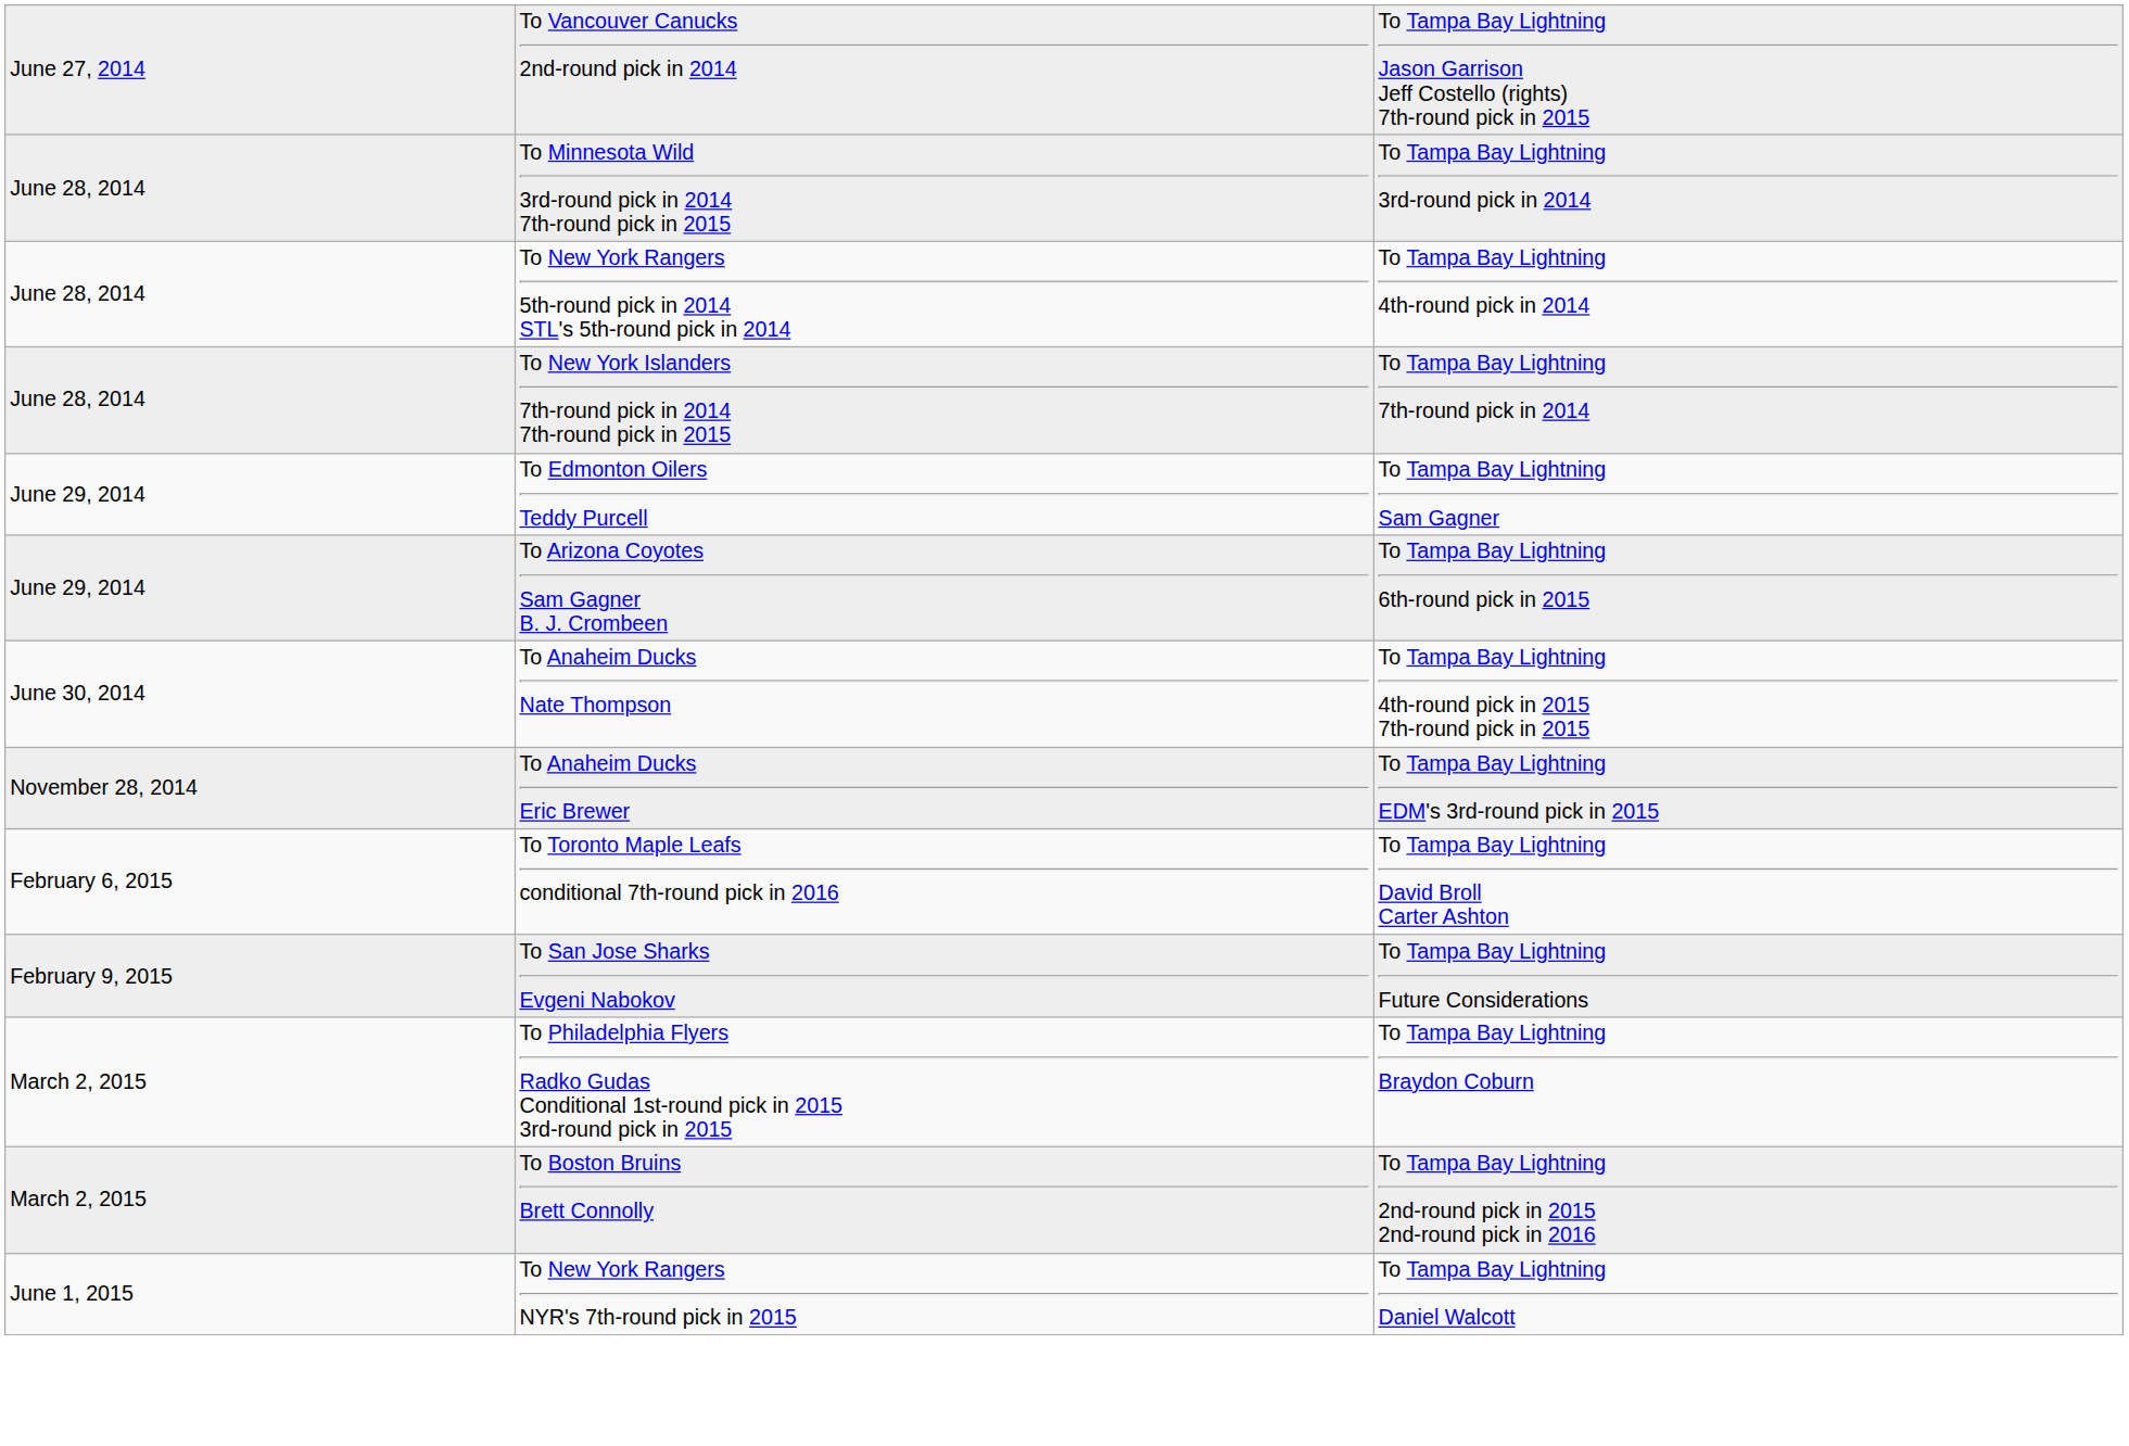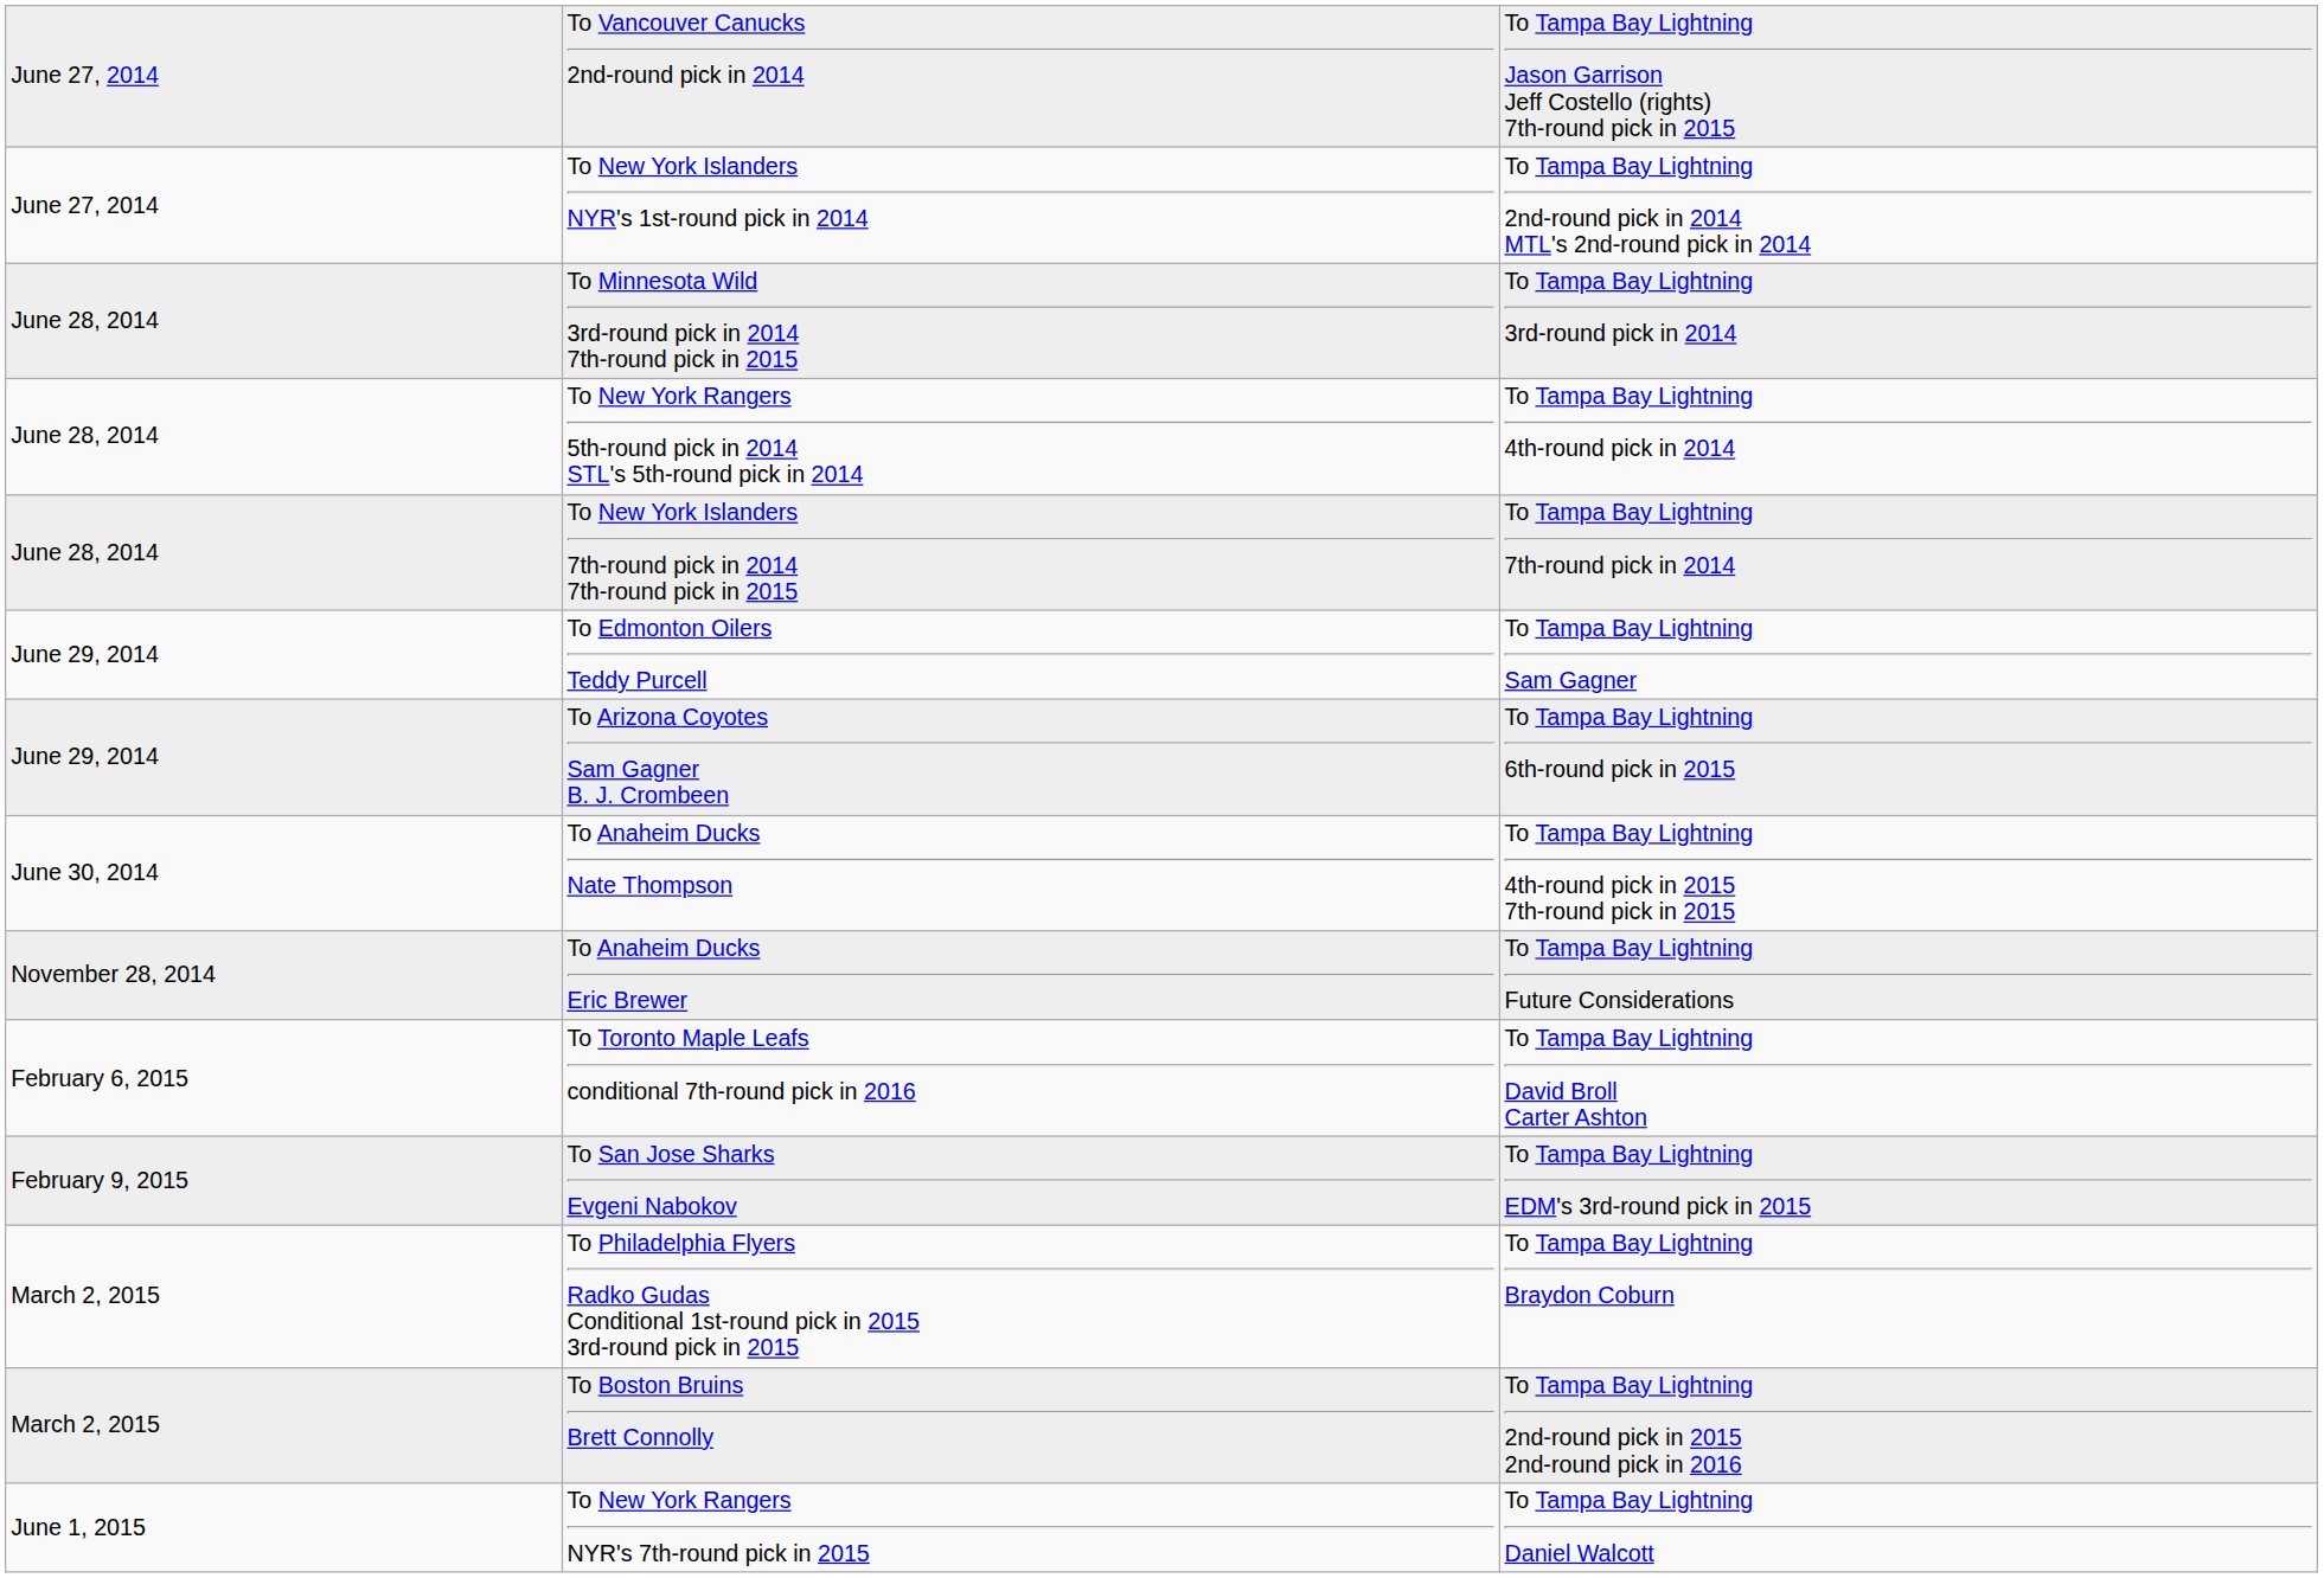 <table class="wikitable" style="border:1px solid #999999; width:80%;">
 <tr bgcolor="eeeeee">
 <td>June 27, <a href='#'>2014</a></td>
 <td valign="top">To <a href='#'>Vancouver Canucks</a> <hr>2nd-round pick in <a href='#'>2014</a></td>
 <td valign="top">To <a href='#'>Tampa Bay Lightning</a> <hr><a href='#'>Jason Garrison</a><br> Jeff Costello (rights)<br>7th-round pick in <a href='#'>2015</a></td>
+</tr>
+<tr>
+<td>June 27, 2014</td>
+<td valign="top">To <a href='#'>New York Islanders</a> <hr><a href='#'>NYR</a>'s 1st-round pick in <a href='#'>2014</a></td>
+<td valign="top">To <a href='#'>Tampa Bay Lightning</a> <hr>2nd-round pick in <a href='#'>2014</a><br><a href='#'>MTL</a>'s 2nd-round pick in <a href='#'>2014</a></td>
 </tr>
 <tr bgcolor="eeeeee">
 <td>June 28, 2014</td>
 <td valign="top">To <a href='#'>Minnesota Wild</a> <hr>3rd-round pick in <a href='#'>2014</a><br>7th-round pick in <a href='#'>2015</a></td>
 <td valign="top">To <a href='#'>Tampa Bay Lightning</a> <hr>3rd-round pick in <a href='#'>2014</a></td>
 </tr>
 <tr>
 <td>June 28, 2014</td>
 <td valign="top">To <a href='#'>New York Rangers</a> <hr>5th-round pick in <a href='#'>2014</a><br><a href='#'>STL</a>'s 5th-round pick in <a href='#'>2014</a></td>
 <td valign="top">To <a href='#'>Tampa Bay Lightning</a> <hr>4th-round pick in <a href='#'>2014</a></td>
 </tr>
 <tr bgcolor="eeeeee">
 <td>June 28, 2014</td>
 <td valign="top">To <a href='#'>New York Islanders</a> <hr>7th-round pick in <a href='#'>2014</a><br>7th-round pick in <a href='#'>2015</a></td>
 <td valign="top">To <a href='#'>Tampa Bay Lightning</a> <hr>7th-round pick in <a href='#'>2014</a></td>
 </tr>
 <tr>
 <td>June 29, 2014</td>
 <td valign="top">To <a href='#'>Edmonton Oilers</a> <hr><a href='#'>Teddy Purcell</a></td>
 <td valign="top">To <a href='#'>Tampa Bay Lightning</a> <hr><a href='#'>Sam Gagner</a></td>
 </tr>
 <tr bgcolor="eeeeee">
 <td>June 29, 2014</td>
 <td valign="top">To <a href='#'>Arizona Coyotes</a> <hr><a href='#'>Sam Gagner</a><br><a href='#'>B. J. Crombeen</a></td>
 <td valign="top">To <a href='#'>Tampa Bay Lightning</a> <hr>6th-round pick in <a href='#'>2015</a></td>
 </tr>
 <tr>
 <td>June 30, 2014</td>
 <td valign="top">To <a href='#'>Anaheim Ducks</a> <hr><a href='#'>Nate Thompson</a></td>
 <td valign="top">To <a href='#'>Tampa Bay Lightning</a> <hr>4th-round pick in <a href='#'>2015</a><br>7th-round pick in <a href='#'>2015</a></td>
 </tr>
 <tr bgcolor="eeeeee">
 <td>November 28, 2014</td>
 <td valign="top">To <a href='#'>Anaheim Ducks</a> <hr><a href='#'>Eric Brewer</a></td>
-<td valign="top">To <a href='#'>Tampa Bay Lightning</a> <hr><a href='#'>EDM</a>'s 3rd-round pick in <a href='#'>2015</a></td>
+<td valign="top">To <a href='#'>Tampa Bay Lightning</a> <hr>Future Considerations</td>
 </tr>
 <tr>
 <td>February 6, 2015</td>
 <td valign="top">To <a href='#'>Toronto Maple Leafs</a> <hr>conditional 7th-round pick in <a href='#'>2016</a></td>
 <td valign="top">To <a href='#'>Tampa Bay Lightning</a> <hr><a href='#'>David Broll</a><br><a href='#'>Carter Ashton</a></td>
 </tr>
 <tr bgcolor="eeeeee">
 <td>February 9, 2015</td>
 <td valign="top">To <a href='#'>San Jose Sharks</a> <hr><a href='#'>Evgeni Nabokov</a></td>
-<td valign="top">To <a href='#'>Tampa Bay Lightning</a> <hr>Future Considerations</td>
+<td valign="top">To <a href='#'>Tampa Bay Lightning</a> <hr><a href='#'>EDM</a>'s 3rd-round pick in <a href='#'>2015</a></td>
 </tr>
 <tr>
 <td>March 2, 2015</td>
 <td valign="top">To <a href='#'>Philadelphia Flyers</a> <hr><a href='#'>Radko Gudas</a> <br>Conditional 1st-round pick in <a href='#'>2015</a><br> 3rd-round pick in <a href='#'>2015</a></td>
 <td valign="top">To <a href='#'>Tampa Bay Lightning</a> <hr><a href='#'>Braydon Coburn</a></td>
 </tr>
 <tr bgcolor="eeeeee">
 <td>March 2, 2015</td>
 <td valign="top">To <a href='#'>Boston Bruins</a> <hr><a href='#'>Brett Connolly</a></td>
 <td valign="top">To <a href='#'>Tampa Bay Lightning</a> <hr>2nd-round pick in <a href='#'>2015</a><br> 2nd-round pick in <a href='#'>2016</a></td>
 </tr>
 <tr>
 <td>June 1, 2015</td>
 <td valign="top">To  <a href='#'>New York Rangers</a> <hr>NYR's 7th-round pick in <a href='#'>2015</a></td>
 <td valign="top">To <a href='#'>Tampa Bay Lightning</a> <hr><a href='#'>Daniel Walcott</a></td>
 </tr>
 </table>
